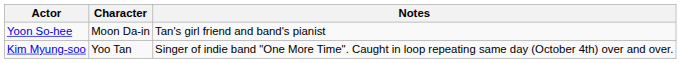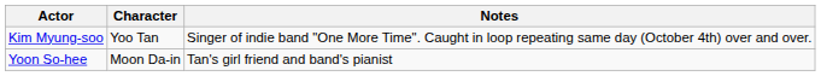 <table class="wikitable">
 <tr>
 <th>Actor</th>
 <th>Character</th>
 <th>Notes</th>
 </tr>
 <tr>
+<td><a href='#'>Kim Myung-soo</a></td>
+<td>Yoo Tan</td>
+<td>Singer of indie band "One More Time".  Caught in loop repeating same day (October 4th) over and over.</td>
+</tr>
+<tr>
 <td><a href='#'>Yoon So-hee</a></td>
 <td>Moon Da-in</td>
 <td>Tan's girl friend and band's pianist</td>
 </tr>
-<tr>
-<td><a href='#'>Kim Myung-soo</a></td>
-<td>Yoo Tan</td>
-<td>Singer of indie band "One More Time".  Caught in loop repeating same day (October 4th) over and over.</td>
-</tr>
 </table>
